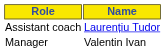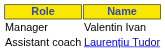 <table class="toccolours">
 <tr>
 <th style="background:#f9e700;color:#304da1;border:1px solid #373435;">Role</th>
 <th style="background:#f9e700;color:#304da1;border:1px solid #373435;">Name</th>
 </tr>
 <tr>
+<td>Manager</td>
+<td> Valentin Ivan</td>
+</tr>
+<tr>
 <td>Assistant coach</td>
 <td> <a href='#'>Laurențiu Tudor</a></td>
 </tr>
-<tr>
-<td>Manager</td>
-<td> Valentin Ivan</td>
-</tr>
 </table>
